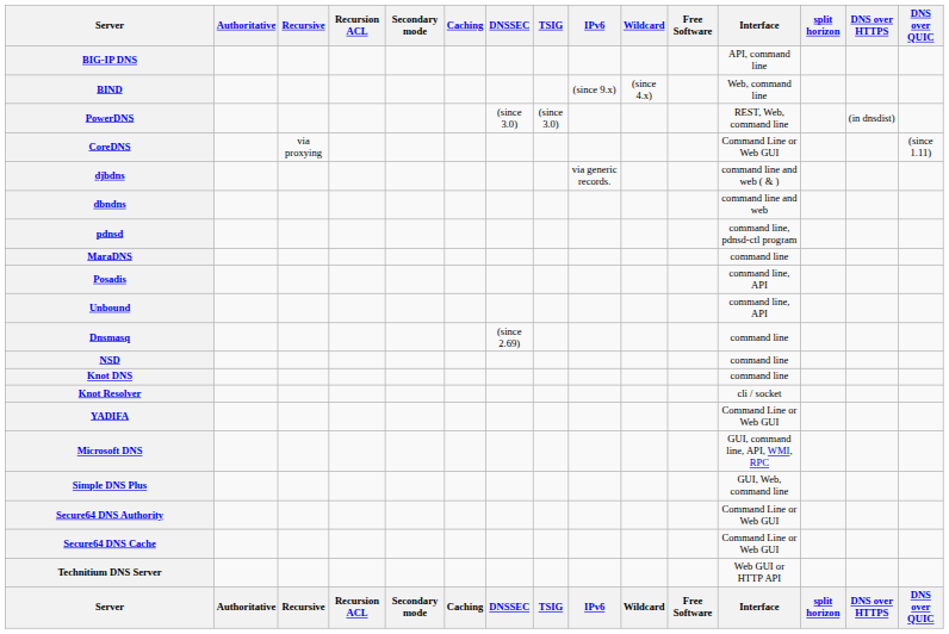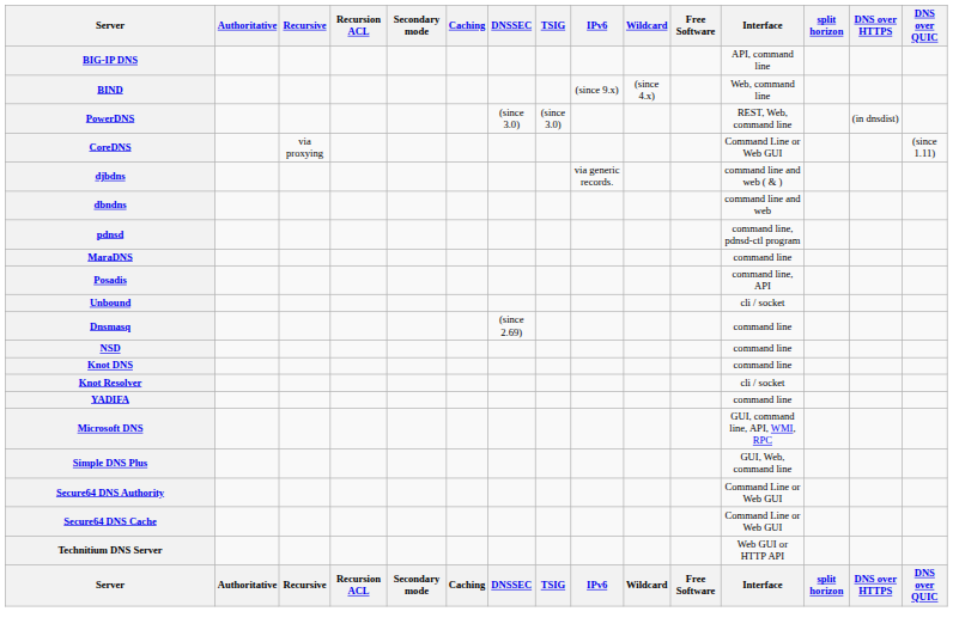 <table class="sortable sort-under wikitable" style="font-size: 85%; text-align: center; width: auto;">
 <tr>
 <th>Server</th>
 <th><a href='#'>Authoritative</a></th>
 <th><a href='#'>Recursive</a></th>
 <th>Recursion <a href='#'>ACL</a></th>
 <th>Secondary mode</th>
 <th><a href='#'>Caching</a></th>
 <th><a href='#'>DNSSEC</a></th>
 <th><a href='#'>TSIG</a></th>
 <th><a href='#'>IPv6</a></th>
 <th><a href='#'>Wildcard</a></th>
 <th>Free Software</th>
 <th>Interface</th>
 <th><a href='#'>split horizon</a></th>
 <th><a href='#'>DNS over HTTPS</a></th>
 <th><a href='#'>DNS over QUIC</a></th>
 </tr>
 <tr>
 <th><a href='#'>BIG-IP DNS</a></th>
 <td></td>
 <td></td>
 <td></td>
 <td></td>
 <td></td>
 <td></td>
 <td></td>
 <td></td>
 <td></td>
 <td></td>
 <td>API, command line</td>
 <td></td>
 <td></td>
 <td></td>
 </tr>
 <tr>
 <th><a href='#'>BIND</a></th>
 <td></td>
 <td></td>
 <td></td>
 <td></td>
 <td></td>
 <td></td>
 <td></td>
 <td> (since 9.x)</td>
 <td> (since 4.x)</td>
 <td></td>
 <td>Web, command line</td>
 <td></td>
 <td></td>
 <td> </td>
 </tr>
 <tr>
 <th><a href='#'>PowerDNS</a></th>
 <td></td>
 <td></td>
 <td></td>
 <td></td>
 <td></td>
 <td> (since 3.0) </td>
 <td> (since 3.0)</td>
 <td></td>
 <td></td>
 <td></td>
 <td>REST, Web, command line</td>
 <td></td>
 <td> (in dnsdist)</td>
 <td> </td>
 </tr>
 <tr>
 <th><a href='#'>CoreDNS</a></th>
 <td></td>
 <td> via proxying</td>
 <td></td>
 <td></td>
 <td></td>
 <td></td>
 <td></td>
 <td></td>
 <td></td>
 <td></td>
 <td>Command Line or Web GUI</td>
 <td></td>
 <td></td>
 <td> (since 1.11) </td>
 </tr>
 <tr>
 <th><a href='#'>djbdns</a></th>
 <td></td>
 <td></td>
 <td></td>
 <td></td>
 <td></td>
 <td></td>
 <td></td>
 <td> via generic records. </td>
 <td></td>
 <td></td>
 <td>command line and web ( & )</td>
 <td></td>
 <td></td>
 <td></td>
 </tr>
 <tr>
 <th><a href='#'>dbndns</a></th>
 <td></td>
 <td></td>
 <td></td>
 <td></td>
 <td></td>
 <td></td>
 <td></td>
 <td></td>
 <td></td>
 <td></td>
 <td>command line and web</td>
 <td></td>
 <td></td>
 <td></td>
 </tr>
 <tr>
 <th><a href='#'>pdnsd</a></th>
 <td></td>
 <td></td>
 <td></td>
 <td></td>
 <td></td>
 <td> </td>
 <td></td>
 <td></td>
 <td></td>
 <td></td>
 <td>command line, pdnsd-ctl program</td>
 <td></td>
 <td></td>
 <td></td>
 </tr>
 <tr>
 <th><a href='#'>MaraDNS</a></th>
 <td></td>
 <td></td>
 <td></td>
 <td></td>
 <td></td>
 <td></td>
 <td></td>
 <td></td>
 <td></td>
 <td></td>
 <td>command line</td>
 <td></td>
 <td></td>
 <td></td>
 </tr>
 <tr>
 <th><a href='#'>Posadis</a></th>
 <td></td>
 <td></td>
 <td></td>
 <td></td>
 <td></td>
 <td></td>
 <td></td>
 <td></td>
 <td></td>
 <td></td>
 <td>command line, API</td>
 <td></td>
 <td></td>
 <td></td>
 </tr>
 <tr>
 <th><a href='#'>Unbound</a></th>
 <td></td>
 <td></td>
 <td></td>
 <td></td>
 <td></td>
 <td></td>
 <td></td>
 <td></td>
 <td></td>
 <td></td>
-<td>command line, API</td>
+<td>cli / socket</td>
 <td></td>
 <td></td>
 <td></td>
 </tr>
 <tr>
 <th><a href='#'>Dnsmasq</a></th>
 <td></td>
 <td></td>
 <td></td>
 <td></td>
 <td></td>
 <td> (since 2.69) </td>
 <td></td>
 <td></td>
 <td></td>
 <td></td>
 <td>command line</td>
 <td></td>
 <td></td>
 <td></td>
 </tr>
 <tr>
 <th><a href='#'>NSD</a></th>
 <td></td>
 <td></td>
 <td></td>
 <td></td>
 <td></td>
 <td></td>
 <td></td>
 <td></td>
 <td></td>
 <td></td>
 <td>command line</td>
 <td></td>
 <td></td>
 <td></td>
 </tr>
 <tr>
 <th><a href='#'>Knot DNS</a></th>
 <td></td>
 <td></td>
 <td></td>
 <td></td>
 <td></td>
 <td></td>
 <td></td>
 <td></td>
 <td></td>
 <td></td>
 <td>command line</td>
 <td></td>
 <td></td>
 <td></td>
 </tr>
 <tr>
 <th><a href='#'>Knot Resolver</a></th>
 <td></td>
 <td></td>
 <td></td>
 <td></td>
 <td></td>
 <td></td>
 <td></td>
 <td></td>
 <td></td>
 <td></td>
 <td>cli / socket</td>
 <td></td>
 <td></td>
 <td></td>
 </tr>
 <tr>
 <th><a href='#'>YADIFA</a></th>
 <td></td>
 <td></td>
 <td></td>
 <td></td>
 <td></td>
 <td></td>
 <td></td>
 <td></td>
 <td></td>
 <td></td>
-<td>Command Line or Web GUI</td>
+<td>command line</td>
 <td></td>
 <td></td>
 <td></td>
 </tr>
 <tr>
 <th><a href='#'>Microsoft DNS</a></th>
 <td></td>
 <td></td>
 <td></td>
 <td></td>
 <td></td>
 <td></td>
 <td></td>
 <td></td>
 <td></td>
 <td></td>
 <td>GUI, command line, API, <a href='#'>WMI</a>, <a href='#'>RPC</a></td>
 <td></td>
 <td></td>
 <td></td>
 </tr>
 <tr>
 <th><a href='#'>Simple DNS Plus</a></th>
 <td></td>
 <td></td>
 <td></td>
 <td></td>
 <td></td>
 <td></td>
 <td></td>
 <td></td>
 <td></td>
 <td></td>
 <td>GUI, Web, command line</td>
 <td></td>
 <td></td>
 <td></td>
 </tr>
 <tr>
 <th><a href='#'>Secure64 DNS Authority</a></th>
 <td></td>
 <td></td>
 <td></td>
 <td></td>
 <td></td>
 <td></td>
 <td></td>
 <td></td>
 <td></td>
 <td></td>
 <td>Command Line or Web GUI</td>
 <td></td>
 <td></td>
 <td></td>
 </tr>
 <tr>
 <th><a href='#'>Secure64 DNS Cache</a></th>
 <td></td>
 <td></td>
 <td></td>
 <td></td>
 <td></td>
 <td></td>
 <td></td>
 <td></td>
 <td></td>
 <td></td>
 <td>Command Line or Web GUI</td>
 <td></td>
 <td></td>
 <td></td>
 </tr>
 <tr>
 <th>Technitium DNS Server</th>
 <td></td>
 <td></td>
 <td></td>
 <td></td>
 <td></td>
 <td></td>
 <td></td>
 <td></td>
 <td></td>
 <td></td>
 <td>Web GUI or HTTP API</td>
 <td></td>
 <td></td>
 <td></td>
 </tr>
 <tr>
 <th style="width:20em">Server</th>
 <th>Authoritative</th>
 <th>Recursive</th>
 <th>Recursion <a href='#'>ACL</a></th>
 <th>Secondary mode</th>
 <th>Caching</th>
 <th><a href='#'>DNSSEC</a></th>
 <th><a href='#'>TSIG</a></th>
 <th><a href='#'>IPv6</a></th>
 <th>Wildcard</th>
 <th>Free Software</th>
 <th>Interface</th>
 <th><a href='#'>split horizon</a></th>
 <th><a href='#'>DNS over HTTPS</a></th>
 <th><a href='#'>DNS over QUIC</a></th>
 </tr>
 </table>
